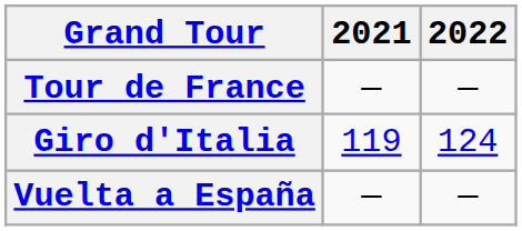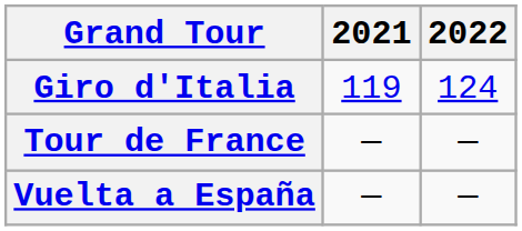 <table class="wikitable plainrowheaders">
 <tr>
 <th scope="col"><a href='#'>Grand Tour</a></th>
 <th scope="col">2021</th>
 <th scope="col">2022</th>
 </tr>
 <tr style="text-align:center;">
+<th scope="row"> <a href='#'>Giro d'Italia</a></th>
+<td><a href='#'>119</a></td>
+<td><a href='#'>124</a></td>
+</tr>
+<tr style="text-align:center;">
 <th scope="row"> <a href='#'>Tour de France</a></th>
 <td>—</td>
 <td>—</td>
-</tr>
-<tr style="text-align:center;">
-<th scope="row"> <a href='#'>Giro d'Italia</a></th>
-<td><a href='#'>119</a></td>
-<td><a href='#'>124</a></td>
 </tr>
 <tr style="text-align:center;">
 <th scope="row"> <a href='#'>Vuelta a España</a></th>
 <td>—</td>
 <td>—</td>
 </tr>
 </table>
